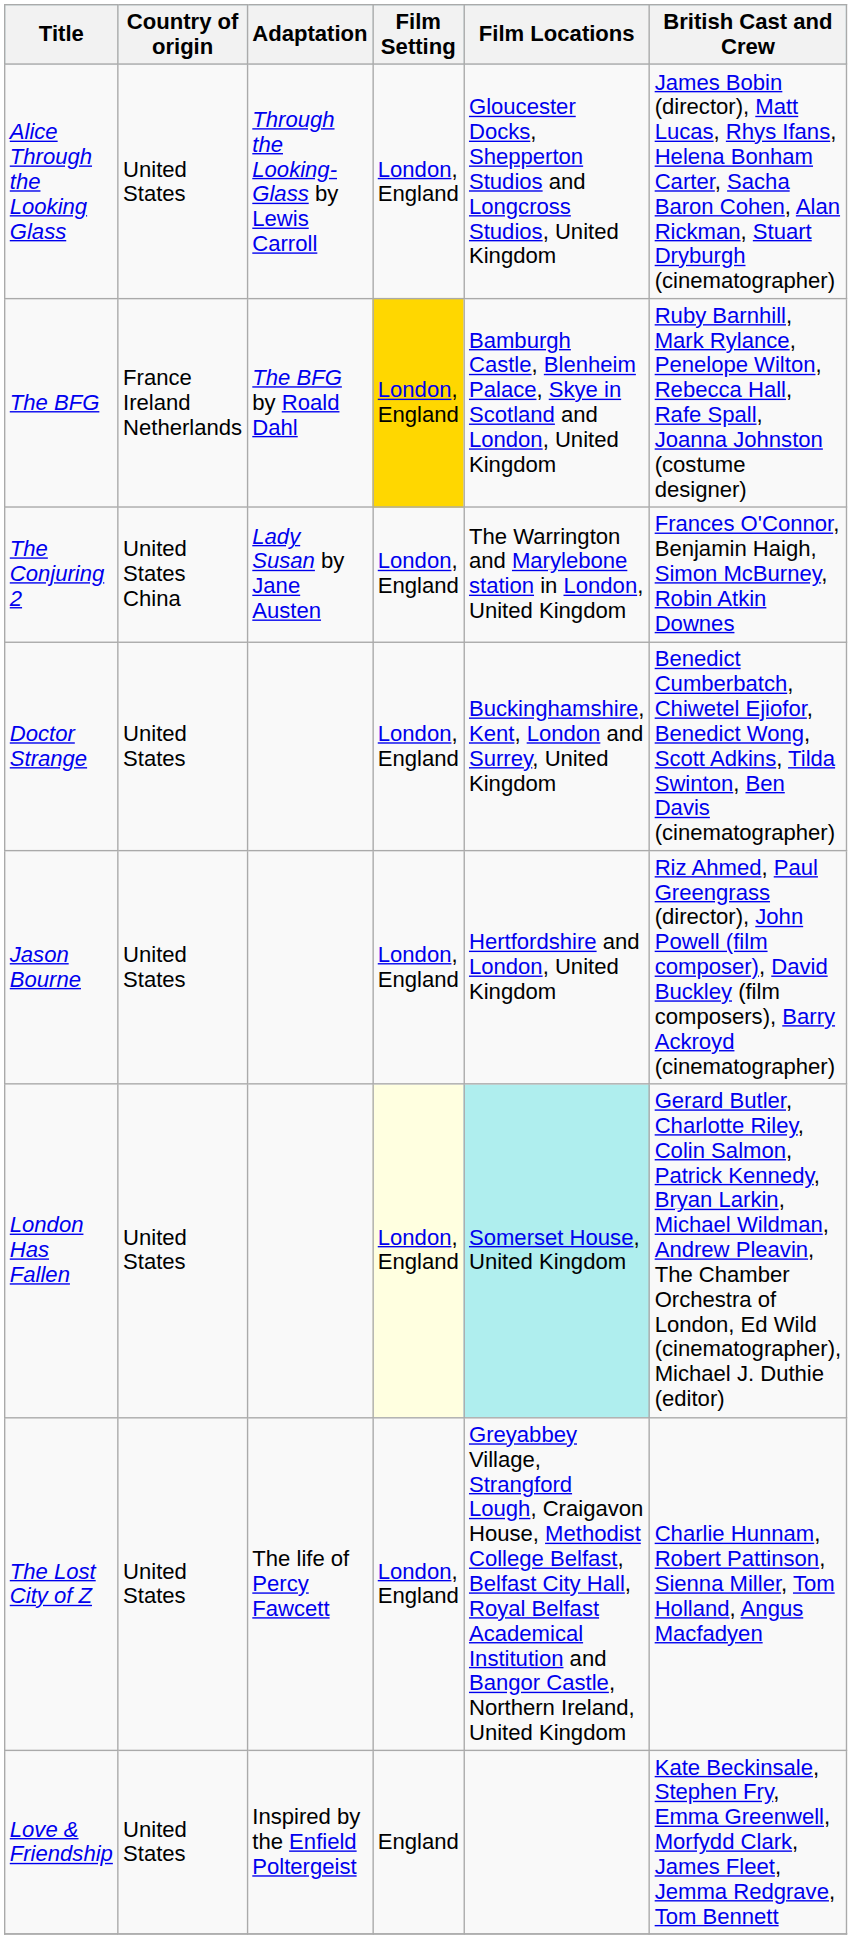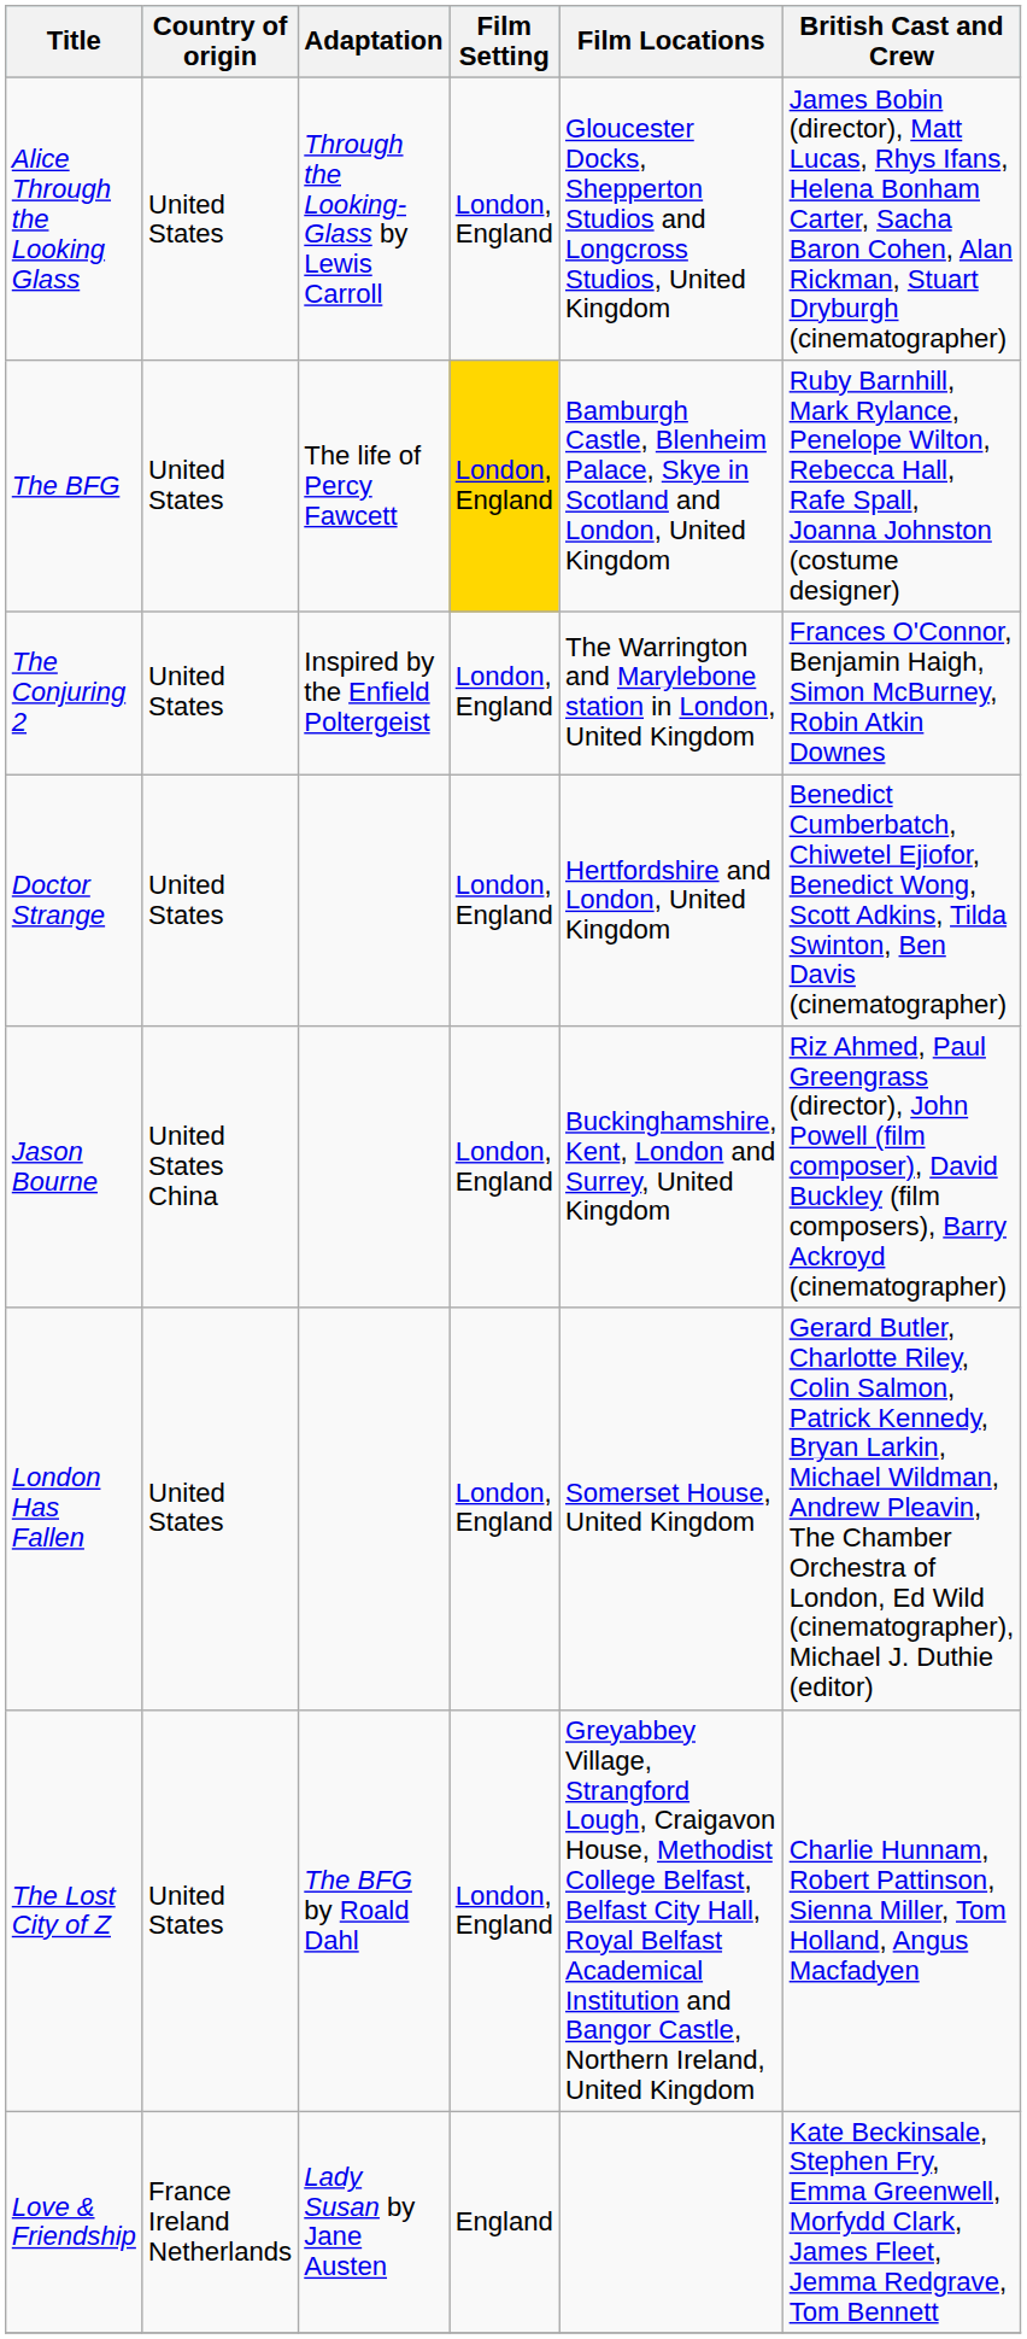 <table class="wikitable">
 <tr style="background:#b0e0e6; text-align:center;">
 <th style="width:20%;">Title</th>
 <th style="width:10%;">Country of origin</th>
 <th style="width:15%;">Adaptation</th>
 <th style="width:15%;">Film Setting</th>
 <th style="width:15%;">Film Locations</th>
 <th style="width:30%;">British Cast and Crew</th>
 </tr>
 <tr>
 <td><em><a href='#'>Alice Through the Looking Glass</a></em></td>
 <td>United States</td>
 <td><em><a href='#'>Through the Looking-Glass</a></em> by <a href='#'>Lewis Carroll</a></td>
 <td><a href='#'>London</a>, England</td>
 <td><a href='#'>Gloucester Docks</a>, <a href='#'>Shepperton Studios</a> and <a href='#'>Longcross Studios</a>, United Kingdom</td>
 <td><a href='#'>James Bobin</a> (director), <a href='#'>Matt Lucas</a>, <a href='#'>Rhys Ifans</a>, <a href='#'>Helena Bonham Carter</a>, <a href='#'>Sacha Baron Cohen</a>, <a href='#'>Alan Rickman</a>, <a href='#'>Stuart Dryburgh</a> (cinematographer)</td>
 </tr>
 <tr>
 <td><em><a href='#'>The BFG</a></em></td>
-<td>France<br>Ireland<br>Netherlands</td>
-<td><em><a href='#'>The BFG</a></em> by <a href='#'>Roald Dahl</a></td>
+<td>United States</td>
+<td>The life of <a href='#'>Percy Fawcett</a></td>
 <td style="background: gold;"><a href='#'>London</a>, England</td>
 <td><a href='#'>Bamburgh Castle</a>, <a href='#'>Blenheim Palace</a>, <a href='#'>Skye in Scotland</a> and <a href='#'>London</a>, United Kingdom</td>
 <td><a href='#'>Ruby Barnhill</a>, <a href='#'>Mark Rylance</a>, <a href='#'>Penelope Wilton</a>, <a href='#'>Rebecca Hall</a>, <a href='#'>Rafe Spall</a>, <a href='#'>Joanna Johnston</a> (costume designer)</td>
 </tr>
 <tr>
 <td><em><a href='#'>The Conjuring 2</a></em></td>
-<td>United States<br>China</td>
-<td><em><a href='#'>Lady Susan</a></em> by <a href='#'>Jane Austen</a></td>
+<td>United States</td>
+<td>Inspired by the <a href='#'>Enfield Poltergeist</a></td>
 <td><a href='#'>London</a>, England</td>
 <td>The Warrington and <a href='#'>Marylebone station</a> in <a href='#'>London</a>, United Kingdom</td>
 <td><a href='#'>Frances O'Connor</a>, Benjamin Haigh, <a href='#'>Simon McBurney</a>, <a href='#'>Robin Atkin Downes</a></td>
 </tr>
 <tr>
 <td><em><a href='#'>Doctor Strange</a></em></td>
 <td>United States</td>
 <td></td>
 <td><a href='#'>London</a>, England</td>
-<td><a href='#'>Buckinghamshire</a>, <a href='#'>Kent</a>, <a href='#'>London</a> and <a href='#'>Surrey</a>, United Kingdom</td>
+<td><a href='#'>Hertfordshire</a> and <a href='#'>London</a>, United Kingdom</td>
 <td><a href='#'>Benedict Cumberbatch</a>, <a href='#'>Chiwetel Ejiofor</a>, <a href='#'>Benedict Wong</a>, <a href='#'>Scott Adkins</a>, <a href='#'>Tilda Swinton</a>, <a href='#'>Ben Davis</a> (cinematographer)</td>
 </tr>
 <tr>
 <td><em><a href='#'>Jason Bourne</a></em></td>
-<td>United States</td>
+<td>United States<br>China</td>
 <td></td>
 <td><a href='#'>London</a>, England</td>
-<td><a href='#'>Hertfordshire</a> and <a href='#'>London</a>, United Kingdom</td>
+<td><a href='#'>Buckinghamshire</a>, <a href='#'>Kent</a>, <a href='#'>London</a> and <a href='#'>Surrey</a>, United Kingdom</td>
 <td><a href='#'>Riz Ahmed</a>, <a href='#'>Paul Greengrass</a> (director), <a href='#'>John Powell (film composer)</a>, <a href='#'>David Buckley</a> (film composers), <a href='#'>Barry Ackroyd</a> (cinematographer)</td>
 </tr>
 <tr>
 <td><em><a href='#'>London Has Fallen</a></em></td>
 <td>United States</td>
 <td></td>
-<td style="background: lightyellow;"><a href='#'>London</a>, England</td>
-<td style="background: paleturquoise;"><a href='#'>Somerset House</a>, United Kingdom</td>
+<td><a href='#'>London</a>, England</td>
+<td><a href='#'>Somerset House</a>, United Kingdom</td>
 <td><a href='#'>Gerard Butler</a>, <a href='#'>Charlotte Riley</a>, <a href='#'>Colin Salmon</a>, <a href='#'>Patrick Kennedy</a>, <a href='#'>Bryan Larkin</a>, <a href='#'>Michael Wildman</a>, <a href='#'>Andrew Pleavin</a>, The Chamber Orchestra of London, Ed Wild (cinematographer), Michael J. Duthie (editor)</td>
 </tr>
 <tr>
 <td><em><a href='#'>The Lost City of Z</a></em></td>
 <td>United States</td>
-<td>The life of <a href='#'>Percy Fawcett</a></td>
+<td><em><a href='#'>The BFG</a></em> by <a href='#'>Roald Dahl</a></td>
 <td><a href='#'>London</a>, England</td>
 <td><a href='#'>Greyabbey</a> Village, <a href='#'>Strangford Lough</a>, Craigavon House, <a href='#'>Methodist College Belfast</a>, <a href='#'>Belfast City Hall</a>, <a href='#'>Royal Belfast Academical Institution</a> and <a href='#'>Bangor Castle</a>, Northern Ireland, United Kingdom</td>
 <td><a href='#'>Charlie Hunnam</a>, <a href='#'>Robert Pattinson</a>, <a href='#'>Sienna Miller</a>, <a href='#'>Tom Holland</a>, <a href='#'>Angus Macfadyen</a></td>
 </tr>
 <tr>
 <td><em><a href='#'>Love & Friendship</a></em></td>
-<td>United States</td>
-<td>Inspired by the <a href='#'>Enfield Poltergeist</a></td>
+<td>France<br>Ireland<br>Netherlands</td>
+<td><em><a href='#'>Lady Susan</a></em> by <a href='#'>Jane Austen</a></td>
 <td>England</td>
 <td></td>
 <td><a href='#'>Kate Beckinsale</a>, <a href='#'>Stephen Fry</a>, <a href='#'>Emma Greenwell</a>, <a href='#'>Morfydd Clark</a>, <a href='#'>James Fleet</a>, <a href='#'>Jemma Redgrave</a>, <a href='#'>Tom Bennett</a></td>
 </tr>
 <tr>
 </tr>
 </table>
